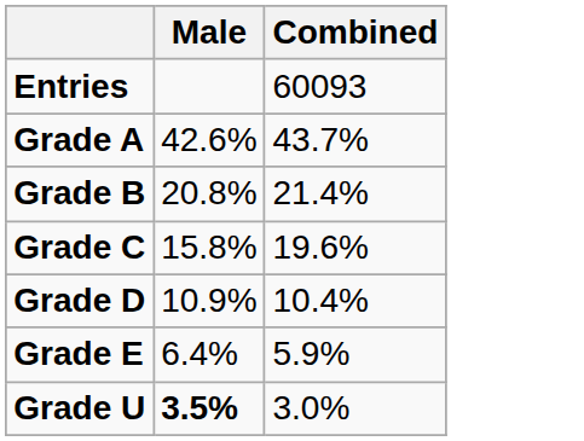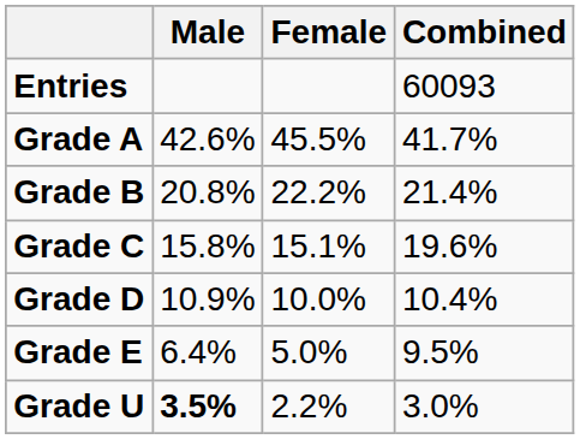 <table class="wikitable">
 <tr>
 <th></th>
 <th><strong>Male</strong></th>
+<th><strong>Female</strong></th>
 <th><strong>Combined</strong></th>
 </tr>
 <tr>
 <td><strong>Entries</strong></td>
+<td></td>
 <td></td>
 <td>60093</td>
 </tr>
 <tr>
 <td><strong>Grade A</strong></td>
 <td>42.6%</td>
-<td>43.7%</td>
+<td>45.5%</td>
+<td>41.7%</td>
 </tr>
 <tr>
 <td><strong>Grade B</strong></td>
 <td>20.8%</td>
+<td>22.2%</td>
 <td>21.4%</td>
 </tr>
 <tr>
 <td><strong>Grade C</strong></td>
 <td>15.8%</td>
+<td>15.1%</td>
 <td>19.6%</td>
 </tr>
 <tr>
 <td><strong>Grade D</strong></td>
 <td>10.9%</td>
+<td>10.0%</td>
 <td>10.4%</td>
 </tr>
 <tr>
 <td><strong>Grade E</strong></td>
 <td>6.4%</td>
-<td>5.9%</td>
+<td>5.0%</td>
+<td>9.5%</td>
 </tr>
 <tr>
 <td><strong>Grade U</strong></td>
 <td><strong>3.5%</strong></td>
+<td>2.2%</td>
 <td>3.0%</td>
 </tr>
 </table>
